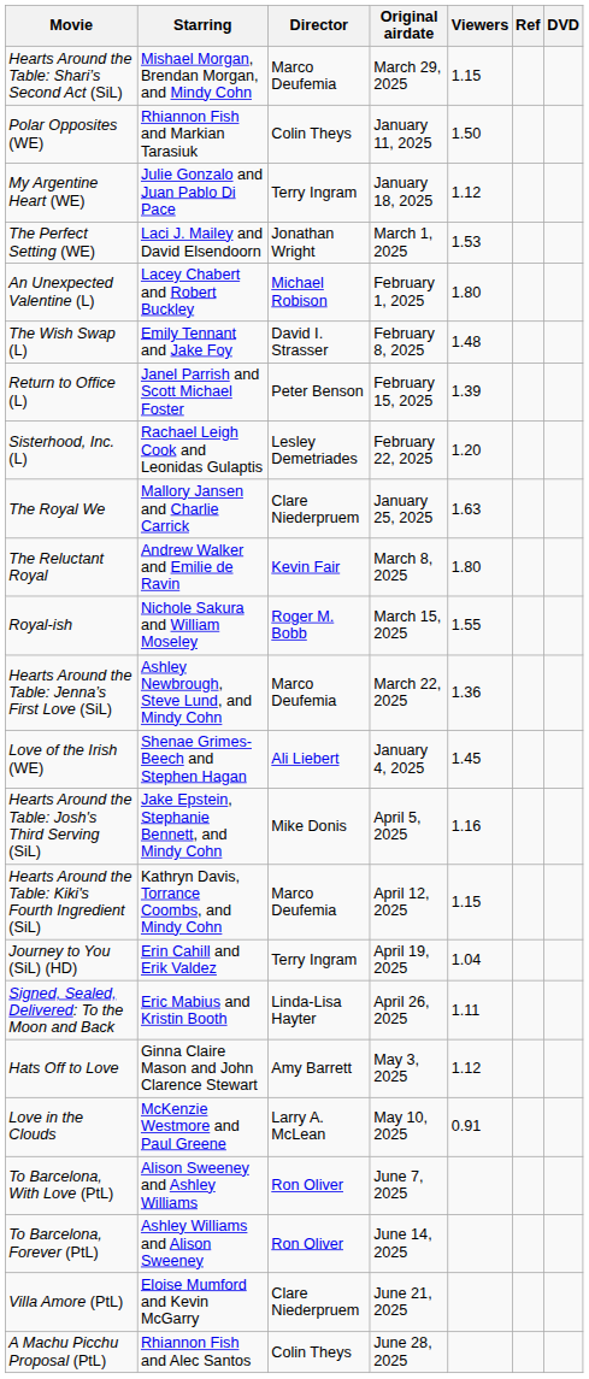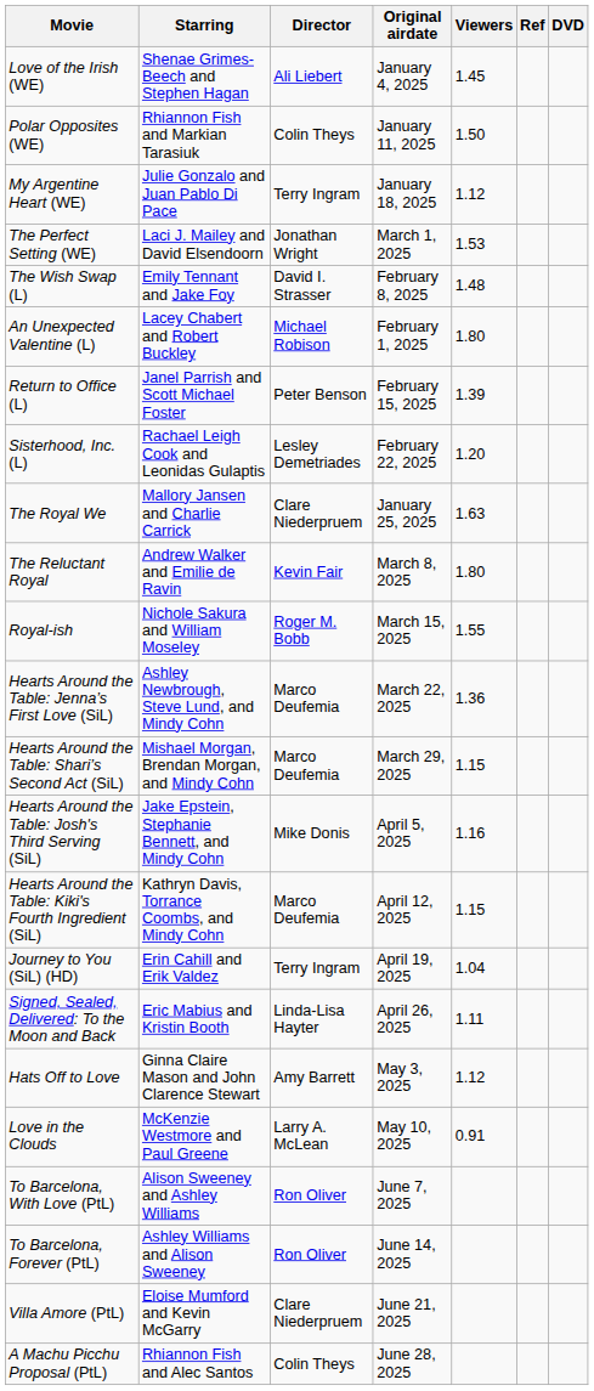 <table class="wikitable sortable">
 <tr>
 <th scope="col" class="unsortable">Movie</th>
 <th scope="col" class="unsortable">Starring</th>
 <th scope="col" class="unsortable">Director</th>
 <th scope="col" class="unsortable">Original airdate</th>
 <th scope="col">Viewers</th>
 <th scope="col" class="unsortable">Ref</th>
 <th scope="col" class="unsortable">DVD</th>
 </tr>
 <tr>
-<td><em>Hearts Around the Table: Shari’s Second Act</em> (SiL)</td>
-<td><a href='#'>Mishael Morgan</a>, Brendan Morgan, and <a href='#'>Mindy Cohn</a></td>
-<td>Marco Deufemia</td>
-<td>March 29, 2025</td>
-<td>1.15</td>
+<td><em>Love of the Irish</em> (WE)</td>
+<td><a href='#'>Shenae Grimes-Beech</a> and <a href='#'>Stephen Hagan</a></td>
+<td><a href='#'>Ali Liebert</a></td>
+<td>January 4, 2025</td>
+<td>1.45</td>
 <td></td>
 <td></td>
 </tr>
 <tr>
 <td><em>Polar Opposites</em> (WE)</td>
 <td><a href='#'>Rhiannon Fish</a> and Markian Tarasiuk</td>
 <td>Colin Theys</td>
 <td>January 11, 2025</td>
 <td>1.50</td>
 <td></td>
 <td></td>
 </tr>
 <tr>
 <td><em>My Argentine Heart</em> (WE)</td>
 <td><a href='#'>Julie Gonzalo</a> and <a href='#'>Juan Pablo Di Pace</a></td>
 <td>Terry Ingram</td>
 <td>January 18, 2025</td>
 <td>1.12</td>
 <td></td>
 <td></td>
 </tr>
 <tr>
 <td><em>The Perfect Setting</em> (WE)</td>
 <td><a href='#'>Laci J. Mailey</a> and David Elsendoorn</td>
 <td>Jonathan Wright</td>
 <td>March 1, 2025</td>
 <td>1.53</td>
 <td></td>
 <td></td>
 </tr>
 <tr>
+<td><em>The Wish Swap</em> (L)</td>
+<td><a href='#'>Emily Tennant</a> and <a href='#'>Jake Foy</a></td>
+<td>David I. Strasser</td>
+<td>February 8, 2025</td>
+<td>1.48</td>
+<td></td>
+<td></td>
+</tr>
+<tr>
 <td><em>An Unexpected Valentine</em> (L)</td>
 <td><a href='#'>Lacey Chabert</a> and <a href='#'>Robert Buckley</a></td>
 <td><a href='#'>Michael Robison</a></td>
 <td>February 1, 2025</td>
 <td>1.80</td>
-<td></td>
-<td></td>
-</tr>
-<tr>
-<td><em>The Wish Swap</em> (L)</td>
-<td><a href='#'>Emily Tennant</a> and <a href='#'>Jake Foy</a></td>
-<td>David I. Strasser</td>
-<td>February 8, 2025</td>
-<td>1.48</td>
 <td></td>
 <td></td>
 </tr>
 <tr>
 <td><em>Return to Office</em> (L)</td>
 <td><a href='#'>Janel Parrish</a> and <a href='#'>Scott Michael Foster</a></td>
 <td>Peter Benson</td>
 <td>February 15, 2025</td>
 <td>1.39</td>
 <td></td>
 <td></td>
 </tr>
 <tr>
 <td><em>Sisterhood, Inc.</em> (L)</td>
 <td><a href='#'>Rachael Leigh Cook</a> and Leonidas Gulaptis</td>
 <td>Lesley Demetriades</td>
 <td>February 22, 2025</td>
 <td>1.20</td>
 <td></td>
 <td></td>
 </tr>
 <tr>
 <td><em>The Royal We</em></td>
 <td><a href='#'>Mallory Jansen</a> and <a href='#'>Charlie Carrick</a></td>
 <td>Clare Niederpruem</td>
 <td>January 25, 2025</td>
 <td>1.63</td>
 <td></td>
 <td></td>
 </tr>
 <tr>
 <td><em>The Reluctant Royal</em></td>
 <td><a href='#'>Andrew Walker</a> and <a href='#'>Emilie de Ravin</a></td>
 <td><a href='#'>Kevin Fair</a></td>
 <td>March 8, 2025</td>
 <td>1.80</td>
 <td></td>
 <td></td>
 </tr>
 <tr>
 <td><em>Royal-ish</em></td>
 <td><a href='#'>Nichole Sakura</a> and <a href='#'>William Moseley</a></td>
 <td><a href='#'>Roger M. Bobb</a></td>
 <td>March 15, 2025</td>
 <td>1.55</td>
 <td></td>
 <td></td>
 </tr>
 <tr>
 <td><em>Hearts Around the Table: Jenna’s First Love</em> (SiL)</td>
 <td><a href='#'>Ashley Newbrough</a>, <a href='#'>Steve Lund</a>, and <a href='#'>Mindy Cohn</a></td>
 <td>Marco Deufemia</td>
 <td>March 22, 2025</td>
 <td>1.36</td>
 <td></td>
 <td></td>
 </tr>
 <tr>
-<td><em>Love of the Irish</em> (WE)</td>
-<td><a href='#'>Shenae Grimes-Beech</a> and <a href='#'>Stephen Hagan</a></td>
-<td><a href='#'>Ali Liebert</a></td>
-<td>January 4, 2025</td>
-<td>1.45</td>
+<td><em>Hearts Around the Table: Shari’s Second Act</em> (SiL)</td>
+<td><a href='#'>Mishael Morgan</a>, Brendan Morgan, and <a href='#'>Mindy Cohn</a></td>
+<td>Marco Deufemia</td>
+<td>March 29, 2025</td>
+<td>1.15</td>
 <td></td>
 <td></td>
 </tr>
 <tr>
 <td><em>Hearts Around the Table: Josh's Third Serving</em> (SiL)</td>
 <td><a href='#'>Jake Epstein</a>, <a href='#'>Stephanie Bennett</a>, and <a href='#'>Mindy Cohn</a></td>
 <td>Mike Donis</td>
 <td>April 5, 2025</td>
 <td>1.16</td>
 <td></td>
 <td></td>
 </tr>
 <tr>
 <td><em>Hearts Around the Table: Kiki's Fourth Ingredient</em> (SiL)</td>
 <td>Kathryn Davis, <a href='#'>Torrance Coombs</a>, and <a href='#'>Mindy Cohn</a></td>
 <td>Marco Deufemia</td>
 <td>April 12, 2025</td>
 <td>1.15</td>
 <td></td>
 <td></td>
 </tr>
 <tr>
 <td><em>Journey to You</em> (SiL) (HD)</td>
 <td><a href='#'>Erin Cahill</a> and <a href='#'>Erik Valdez</a></td>
 <td>Terry Ingram</td>
 <td>April 19, 2025</td>
 <td>1.04</td>
 <td></td>
 <td></td>
 </tr>
 <tr>
 <td><em><a href='#'>Signed, Sealed, Delivered</a>: To the Moon and Back</em></td>
 <td><a href='#'>Eric Mabius</a> and <a href='#'>Kristin Booth</a></td>
 <td>Linda-Lisa Hayter</td>
 <td>April 26, 2025</td>
 <td>1.11</td>
 <td></td>
 <td></td>
 </tr>
 <tr>
 <td><em>Hats Off to Love</em></td>
 <td>Ginna Claire Mason and John Clarence Stewart</td>
 <td>Amy Barrett</td>
 <td>May 3, 2025</td>
 <td>1.12</td>
 <td></td>
 <td></td>
 </tr>
 <tr>
 <td><em>Love in the Clouds</em></td>
 <td><a href='#'>McKenzie Westmore</a> and <a href='#'>Paul Greene</a></td>
 <td>Larry A. McLean</td>
 <td>May 10, 2025</td>
 <td>0.91</td>
 <td></td>
 <td></td>
 </tr>
 <tr>
 <td><em>To Barcelona, With Love</em> (PtL)</td>
 <td><a href='#'>Alison Sweeney</a> and <a href='#'>Ashley Williams</a></td>
 <td><a href='#'>Ron Oliver</a></td>
 <td>June 7, 2025</td>
 <td></td>
 <td></td>
 <td></td>
 </tr>
 <tr>
 <td><em>To Barcelona, Forever</em> (PtL)</td>
 <td><a href='#'>Ashley Williams</a> and <a href='#'>Alison Sweeney</a></td>
 <td><a href='#'>Ron Oliver</a></td>
 <td>June 14, 2025</td>
 <td></td>
 <td></td>
 <td></td>
 </tr>
 <tr>
 <td><em>Villa Amore</em> (PtL)</td>
 <td><a href='#'>Eloise Mumford</a> and Kevin McGarry</td>
 <td>Clare Niederpruem</td>
 <td>June 21, 2025</td>
 <td></td>
 <td></td>
 <td></td>
 </tr>
 <tr>
 <td><em>A Machu Picchu Proposal</em> (PtL)</td>
 <td><a href='#'>Rhiannon Fish</a> and Alec Santos</td>
 <td>Colin Theys</td>
 <td>June 28, 2025</td>
 <td></td>
 <td></td>
 <td></td>
 </tr>
 </table>
